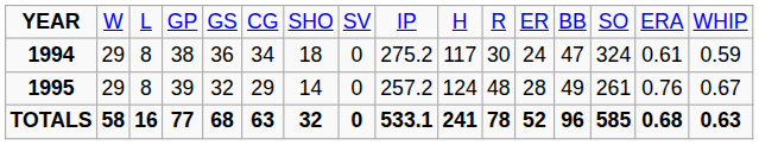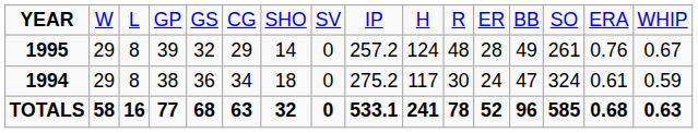 <table class="wikitable">
 <tr align=center>
 <td><strong>YEAR</strong></td>
 <td><a href='#'>W</a></td>
 <td><a href='#'>L</a></td>
 <td><a href='#'>GP</a></td>
 <td><a href='#'>GS</a></td>
 <td><a href='#'>CG</a></td>
 <td><a href='#'>SHO</a></td>
 <td><a href='#'>SV</a></td>
 <td><a href='#'>IP</a></td>
 <td><a href='#'>H</a></td>
 <td><a href='#'>R</a></td>
 <td><a href='#'>ER</a></td>
 <td><a href='#'>BB</a></td>
 <td><a href='#'>SO</a></td>
 <td><a href='#'>ERA</a></td>
 <td><a href='#'>WHIP</a></td>
 </tr>
 <tr align=center>
+<td><strong>1995</strong></td>
+<td>29</td>
+<td>8</td>
+<td>39</td>
+<td>32</td>
+<td>29</td>
+<td>14</td>
+<td>0</td>
+<td>257.2</td>
+<td>124</td>
+<td>48</td>
+<td>28</td>
+<td>49</td>
+<td>261</td>
+<td>0.76</td>
+<td>0.67</td>
+</tr>
+<tr align=center>
 <td><strong>1994</strong></td>
 <td>29</td>
 <td>8</td>
 <td>38</td>
 <td>36</td>
 <td>34</td>
 <td>18</td>
 <td>0</td>
 <td>275.2</td>
 <td>117</td>
 <td>30</td>
 <td>24</td>
 <td>47</td>
 <td>324</td>
 <td>0.61</td>
 <td>0.59</td>
-</tr>
-<tr align=center>
-<td><strong>1995</strong></td>
-<td>29</td>
-<td>8</td>
-<td>39</td>
-<td>32</td>
-<td>29</td>
-<td>14</td>
-<td>0</td>
-<td>257.2</td>
-<td>124</td>
-<td>48</td>
-<td>28</td>
-<td>49</td>
-<td>261</td>
-<td>0.76</td>
-<td>0.67</td>
 </tr>
 <tr align=center>
 <td><strong>TOTALS</strong></td>
 <td><strong>58</strong></td>
 <td><strong>16</strong></td>
 <td><strong>77</strong></td>
 <td><strong>68</strong></td>
 <td><strong>63</strong></td>
 <td><strong>32</strong></td>
 <td><strong>0</strong></td>
 <td><strong>533.1</strong></td>
 <td><strong>241</strong></td>
 <td><strong>78</strong></td>
 <td><strong>52</strong></td>
 <td><strong>96</strong></td>
 <td><strong>585</strong></td>
 <td><strong>0.68</strong></td>
 <td><strong>0.63</strong></td>
 </tr>
 </table>
